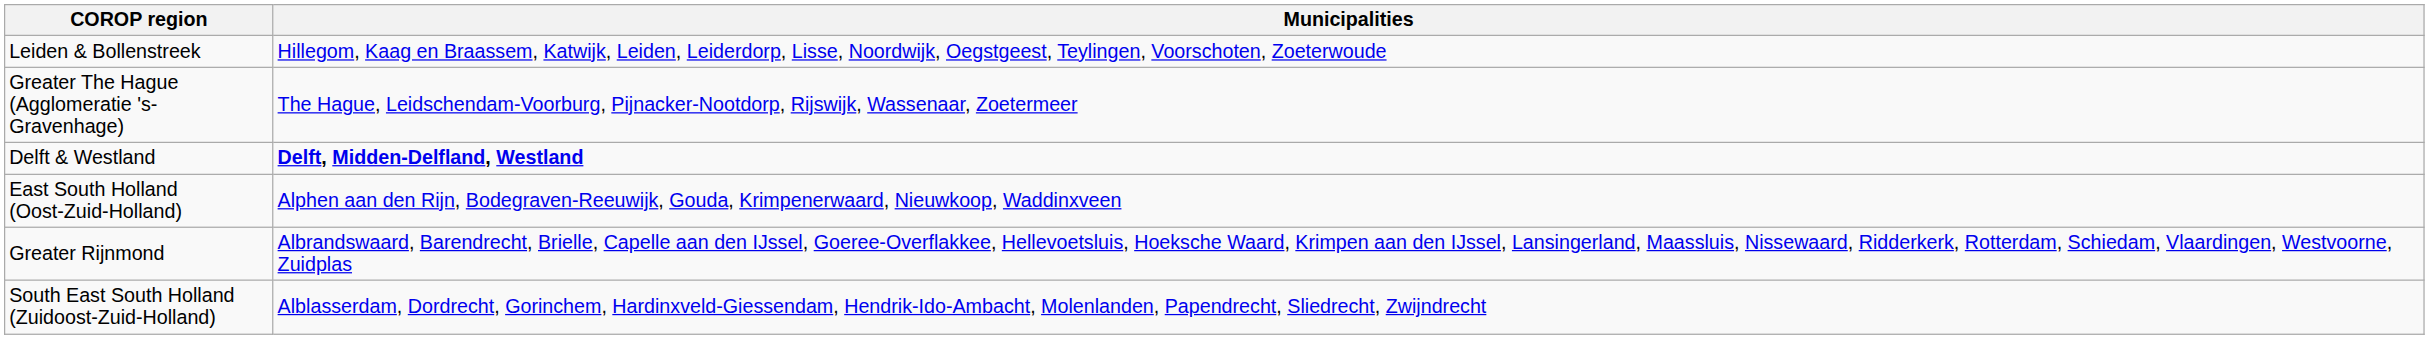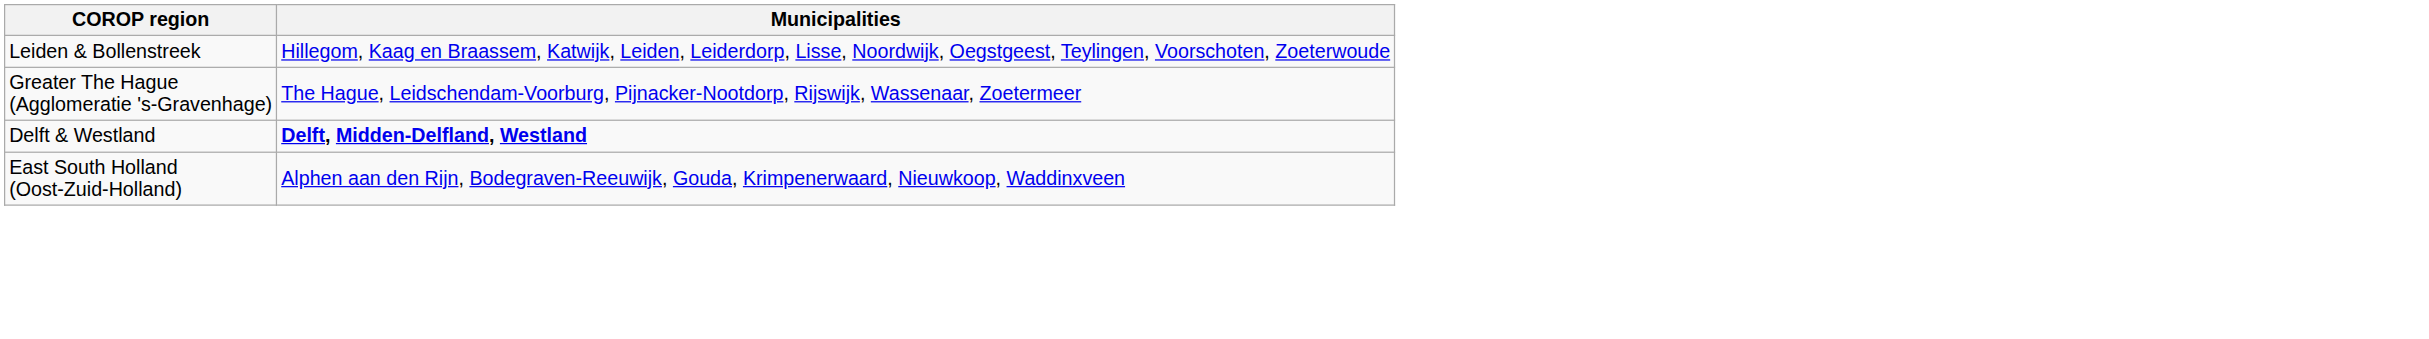 <table class="wikitable sortable">
 <tr>
 <th>COROP region</th>
 <th>Municipalities</th>
 </tr>
 <tr>
 <td>Leiden & Bollenstreek</td>
 <td><a href='#'>Hillegom</a>, <a href='#'>Kaag en Braassem</a>, <a href='#'>Katwijk</a>, <a href='#'>Leiden</a>, <a href='#'>Leiderdorp</a>, <a href='#'>Lisse</a>, <a href='#'>Noordwijk</a>, <a href='#'>Oegstgeest</a>, <a href='#'>Teylingen</a>, <a href='#'>Voorschoten</a>, <a href='#'>Zoeterwoude</a></td>
 </tr>
 <tr>
 <td>Greater The Hague<br>(Agglomeratie 's-Gravenhage)</td>
 <td><a href='#'>The Hague</a>, <a href='#'>Leidschendam-Voorburg</a>, <a href='#'>Pijnacker-Nootdorp</a>, <a href='#'>Rijswijk</a>, <a href='#'>Wassenaar</a>, <a href='#'>Zoetermeer</a></td>
 </tr>
 <tr>
 <td>Delft & Westland</td>
 <td><strong><a href='#'>Delft</a>, <a href='#'>Midden-Delfland</a>, <a href='#'>Westland</a></strong></td>
 </tr>
 <tr>
 <td>East South Holland<br>(Oost-Zuid-Holland)</td>
 <td><a href='#'>Alphen aan den Rijn</a>, <a href='#'>Bodegraven-Reeuwijk</a>, <a href='#'>Gouda</a>, <a href='#'>Krimpenerwaard</a>, <a href='#'>Nieuwkoop</a>, <a href='#'>Waddinxveen</a></td>
 </tr>
-<tr>
-<td>Greater Rijnmond</td>
-<td><a href='#'>Albrandswaard</a>, <a href='#'>Barendrecht</a>, <a href='#'>Brielle</a>, <a href='#'>Capelle aan den IJssel</a>,  <a href='#'>Goeree-Overflakkee</a>, <a href='#'>Hellevoetsluis</a>, <a href='#'>Hoeksche Waard</a>, <a href='#'>Krimpen aan den IJssel</a>, <a href='#'>Lansingerland</a>, <a href='#'>Maassluis</a>, <a href='#'>Nissewaard</a>, <a href='#'>Ridderkerk</a>, <a href='#'>Rotterdam</a>, <a href='#'>Schiedam</a>, <a href='#'>Vlaardingen</a>, <a href='#'>Westvoorne</a>, <a href='#'>Zuidplas</a></td>
-</tr>
-<tr>
-<td>South East South Holland<br>(Zuidoost-Zuid-Holland)</td>
-<td><a href='#'>Alblasserdam</a>, <a href='#'>Dordrecht</a>,  <a href='#'>Gorinchem</a>, <a href='#'>Hardinxveld-Giessendam</a>, <a href='#'>Hendrik-Ido-Ambacht</a>, <a href='#'>Molenlanden</a>, <a href='#'>Papendrecht</a>, <a href='#'>Sliedrecht</a>, <a href='#'>Zwijndrecht</a></td>
-</tr>
 </table>
